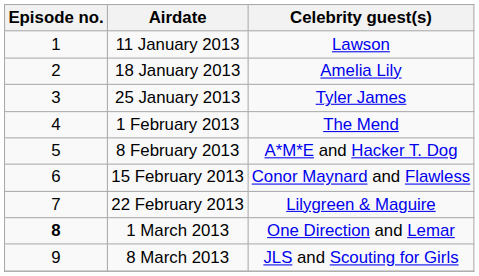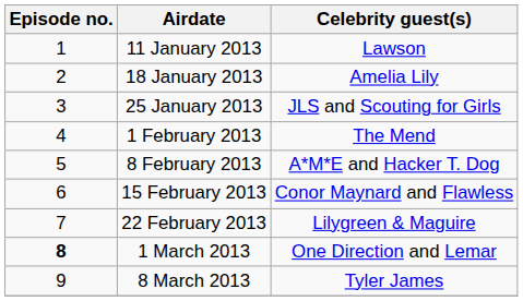 <table class="wikitable" style="text-align: center;">
 <tr>
 <th>Episode no.</th>
 <th>Airdate</th>
 <th>Celebrity guest(s)</th>
 </tr>
 <tr>
 <td>1</td>
 <td>11 January 2013</td>
 <td><a href='#'>Lawson</a></td>
 </tr>
 <tr>
 <td>2</td>
 <td>18 January 2013</td>
 <td><a href='#'>Amelia Lily</a></td>
 </tr>
 <tr>
 <td>3</td>
 <td>25 January 2013</td>
-<td><a href='#'>Tyler James</a></td>
+<td><a href='#'>JLS</a> and <a href='#'>Scouting for Girls</a></td>
 </tr>
 <tr>
 <td>4</td>
 <td>1 February 2013</td>
 <td><a href='#'>The Mend</a></td>
 </tr>
 <tr>
 <td>5</td>
 <td>8 February 2013</td>
 <td><a href='#'>A*M*E</a> and <a href='#'>Hacker T. Dog</a></td>
 </tr>
 <tr>
 <td>6</td>
 <td>15 February 2013</td>
 <td><a href='#'>Conor Maynard</a> and <a href='#'>Flawless</a></td>
 </tr>
 <tr>
 <td>7</td>
 <td>22 February 2013</td>
 <td><a href='#'>Lilygreen & Maguire</a></td>
 </tr>
 <tr>
 <td><strong>8</strong></td>
 <td>1 March 2013</td>
 <td><a href='#'>One Direction</a> and <a href='#'>Lemar</a></td>
 </tr>
 <tr>
 <td>9</td>
 <td>8 March 2013</td>
-<td><a href='#'>JLS</a> and <a href='#'>Scouting for Girls</a></td>
+<td><a href='#'>Tyler James</a></td>
 </tr>
 <tr>
 </tr>
 </table>
